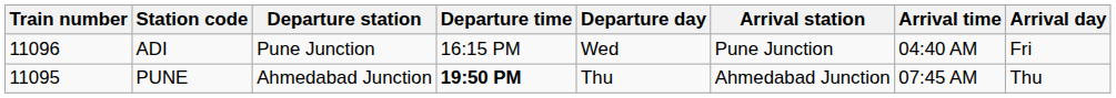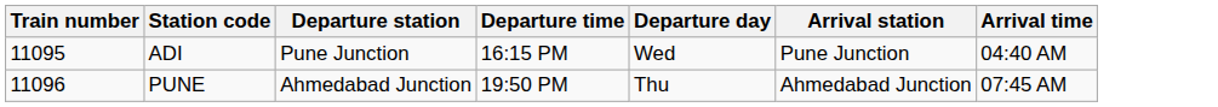 <table class="wikitable">
 <tr>
 <th>Train number</th>
 <th>Station code</th>
 <th>Departure station</th>
 <th>Departure time</th>
 <th>Departure day</th>
 <th>Arrival station</th>
 <th>Arrival time</th>
-<th>Arrival day</th>
 </tr>
 <tr>
-<td>11096</td>
+<td>11095</td>
 <td>ADI</td>
 <td>Pune Junction</td>
 <td>16:15 PM</td>
 <td>Wed</td>
 <td>Pune Junction</td>
 <td>04:40 AM</td>
-<td>Fri</td>
 </tr>
 <tr>
-<td>11095</td>
+<td>11096</td>
 <td>PUNE</td>
 <td>Ahmedabad Junction</td>
-<td><strong>19:50 PM</strong></td>
+<td>19:50 PM</td>
 <td>Thu</td>
 <td>Ahmedabad Junction</td>
 <td>07:45 AM</td>
-<td>Thu</td>
 </tr>
 </table>
